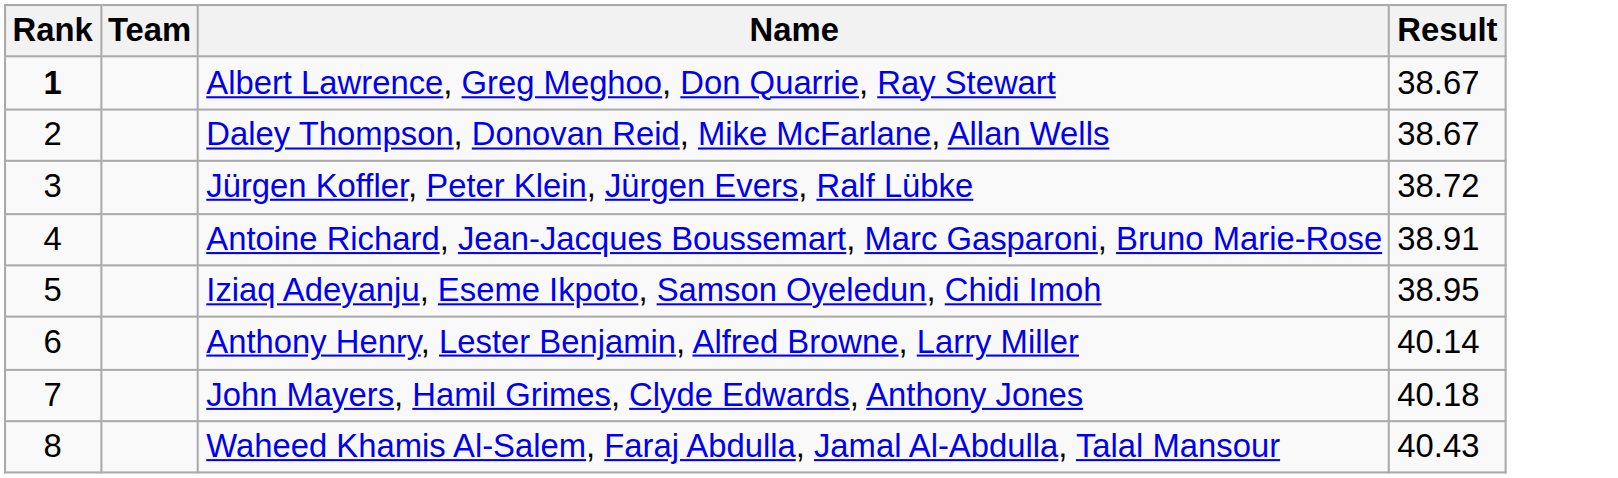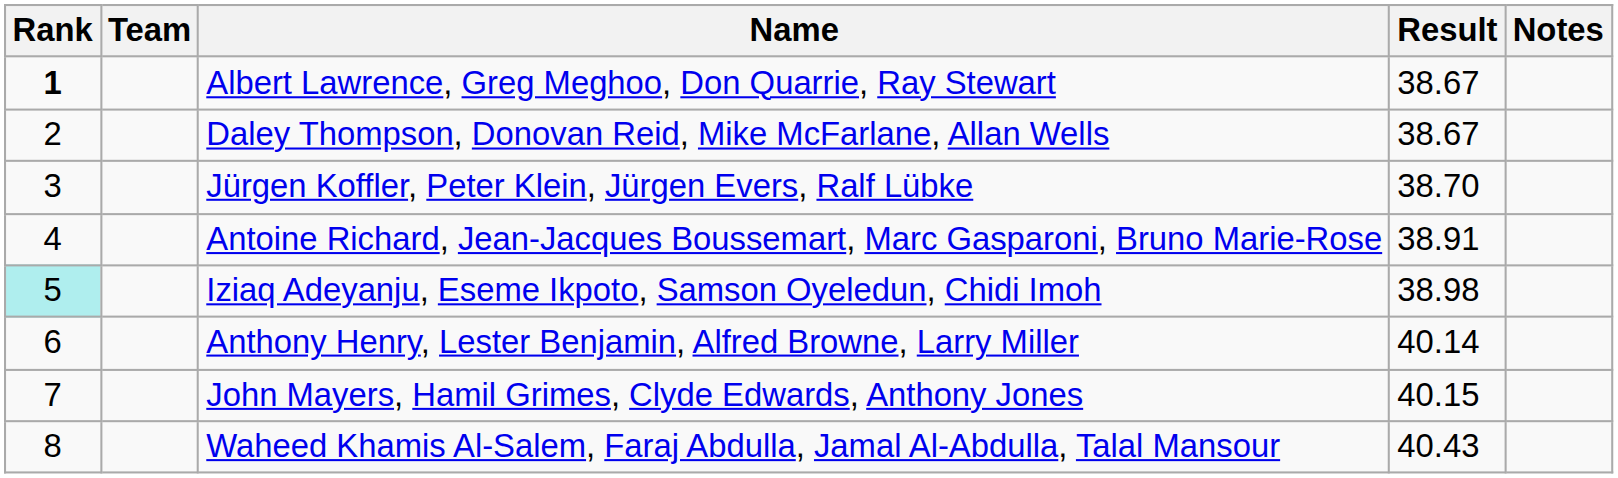 <table class="sortable wikitable">
 <tr>
 <th>Rank</th>
 <th>Team</th>
 <th>Name</th>
 <th>Result</th>
+<th>Notes</th>
 </tr>
 <tr>
 <td align="center"><strong>1</strong></td>
 <td></td>
 <td><a href='#'>Albert Lawrence</a>, <a href='#'>Greg Meghoo</a>, <a href='#'>Don Quarrie</a>, <a href='#'>Ray Stewart</a></td>
 <td>38.67</td>
+<td></td>
 </tr>
 <tr>
 <td align="center">2</td>
 <td></td>
 <td><a href='#'>Daley Thompson</a>, <a href='#'>Donovan Reid</a>, <a href='#'>Mike McFarlane</a>, <a href='#'>Allan Wells</a></td>
 <td>38.67</td>
+<td></td>
 </tr>
 <tr>
 <td align="center">3</td>
 <td></td>
 <td><a href='#'>Jürgen Koffler</a>, <a href='#'>Peter Klein</a>, <a href='#'>Jürgen Evers</a>, <a href='#'>Ralf Lübke</a></td>
-<td>38.72</td>
+<td>38.70</td>
+<td></td>
 </tr>
 <tr>
 <td align="center">4</td>
 <td></td>
 <td><a href='#'>Antoine Richard</a>, <a href='#'>Jean-Jacques Boussemart</a>, <a href='#'>Marc Gasparoni</a>, <a href='#'>Bruno Marie-Rose</a></td>
 <td>38.91</td>
+<td></td>
 </tr>
 <tr>
-<td align="center">5</td>
+<td align="center" style="background: paleturquoise;">5</td>
 <td></td>
 <td><a href='#'>Iziaq Adeyanju</a>, <a href='#'>Eseme Ikpoto</a>, <a href='#'>Samson Oyeledun</a>, <a href='#'>Chidi Imoh</a></td>
-<td>38.95</td>
+<td>38.98</td>
+<td></td>
 </tr>
 <tr>
 <td align="center">6</td>
 <td></td>
 <td><a href='#'>Anthony Henry</a>, <a href='#'>Lester Benjamin</a>, <a href='#'>Alfred Browne</a>, <a href='#'>Larry Miller</a></td>
 <td>40.14</td>
+<td></td>
 </tr>
 <tr>
 <td align="center">7</td>
 <td></td>
 <td><a href='#'>John Mayers</a>, <a href='#'>Hamil Grimes</a>, <a href='#'>Clyde Edwards</a>, <a href='#'>Anthony Jones</a></td>
-<td>40.18</td>
+<td>40.15</td>
+<td></td>
 </tr>
 <tr>
 <td align="center">8</td>
 <td></td>
 <td><a href='#'>Waheed Khamis Al-Salem</a>, <a href='#'>Faraj Abdulla</a>, <a href='#'>Jamal Al-Abdulla</a>, <a href='#'>Talal Mansour</a></td>
 <td>40.43</td>
+<td></td>
 </tr>
 </table>
